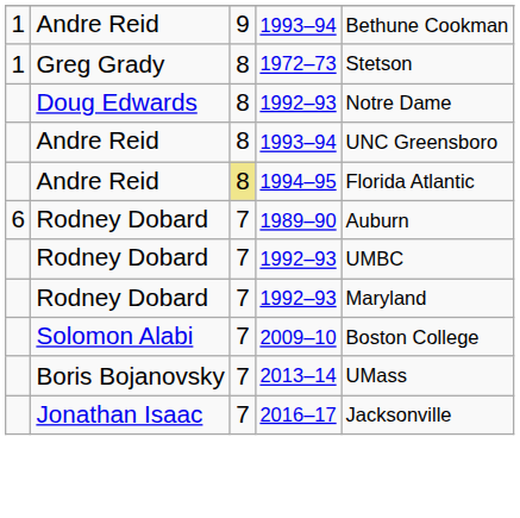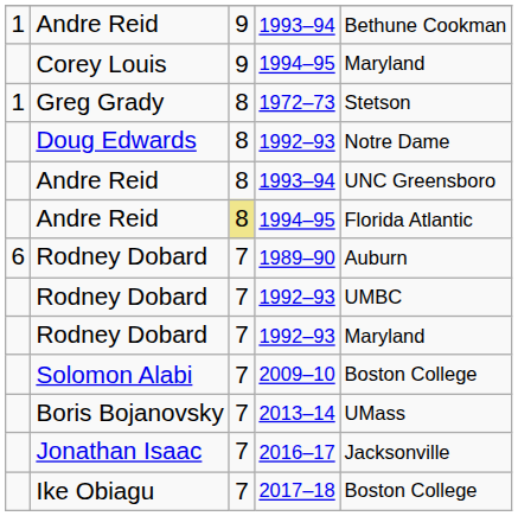 <table class="wikitable">
 <tr>
 </tr>
 <tr>
 <td>1</td>
 <td>Andre Reid</td>
 <td>9</td>
 <td style="font-size:80%;"><a href='#'>1993–94</a></td>
 <td style="font-size:80%;">Bethune Cookman</td>
+</tr>
+<tr>
+<td></td>
+<td>Corey Louis</td>
+<td>9</td>
+<td style="font-size:80%;"><a href='#'>1994–95</a></td>
+<td style="font-size:80%;">Maryland</td>
 </tr>
 <tr>
 <td>1</td>
 <td>Greg Grady</td>
 <td>8</td>
 <td style="font-size:80%;"><a href='#'>1972–73</a></td>
 <td style="font-size:80%;">Stetson</td>
 </tr>
 <tr>
 <td></td>
 <td><a href='#'>Doug Edwards</a></td>
 <td>8</td>
 <td style="font-size:80%;"><a href='#'>1992–93</a></td>
 <td style="font-size:80%;">Notre Dame</td>
 </tr>
 <tr>
 <td></td>
 <td>Andre Reid</td>
 <td>8</td>
 <td style="font-size:80%;"><a href='#'>1993–94</a></td>
 <td style="font-size:80%;">UNC Greensboro</td>
 </tr>
 <tr>
 <td></td>
 <td>Andre Reid</td>
 <td style="background: khaki;">8</td>
 <td style="font-size:80%;"><a href='#'>1994–95</a></td>
 <td style="font-size:80%;">Florida Atlantic</td>
 </tr>
 <tr>
 <td>6</td>
 <td>Rodney Dobard</td>
 <td>7</td>
 <td style="font-size:80%;"><a href='#'>1989–90</a></td>
 <td style="font-size:80%;">Auburn</td>
 </tr>
 <tr>
 <td></td>
 <td>Rodney Dobard</td>
 <td>7</td>
 <td style="font-size:80%;"><a href='#'>1992–93</a></td>
 <td style="font-size:80%;">UMBC</td>
 </tr>
 <tr>
 <td></td>
 <td>Rodney Dobard</td>
 <td>7</td>
 <td style="font-size:80%;"><a href='#'>1992–93</a></td>
 <td style="font-size:80%;">Maryland</td>
 </tr>
 <tr>
 <td></td>
 <td><a href='#'>Solomon Alabi</a></td>
 <td>7</td>
 <td style="font-size:80%;"><a href='#'>2009–10</a></td>
 <td style="font-size:80%;">Boston College</td>
 </tr>
 <tr>
 <td></td>
 <td>Boris Bojanovsky</td>
 <td>7</td>
 <td style="font-size:80%;"><a href='#'>2013–14</a></td>
 <td style="font-size:80%;">UMass</td>
 </tr>
 <tr>
 <td></td>
 <td><a href='#'>Jonathan Isaac</a></td>
 <td>7</td>
 <td style="font-size:80%;"><a href='#'>2016–17</a></td>
 <td style="font-size:80%;">Jacksonville</td>
 </tr>
+<tr>
+<td></td>
+<td>Ike Obiagu</td>
+<td>7</td>
+<td style="font-size:80%;"><a href='#'>2017–18</a></td>
+<td style="font-size:80%;">Boston College</td>
+</tr>
 </table>
